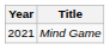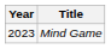 <table class="wikitable">
 <tr>
 <th>Year</th>
 <th>Title</th>
 </tr>
 <tr>
-<td>2021</td>
+<td>2023</td>
 <td><em>Mind Game</em></td>
 </tr>
 </table>
